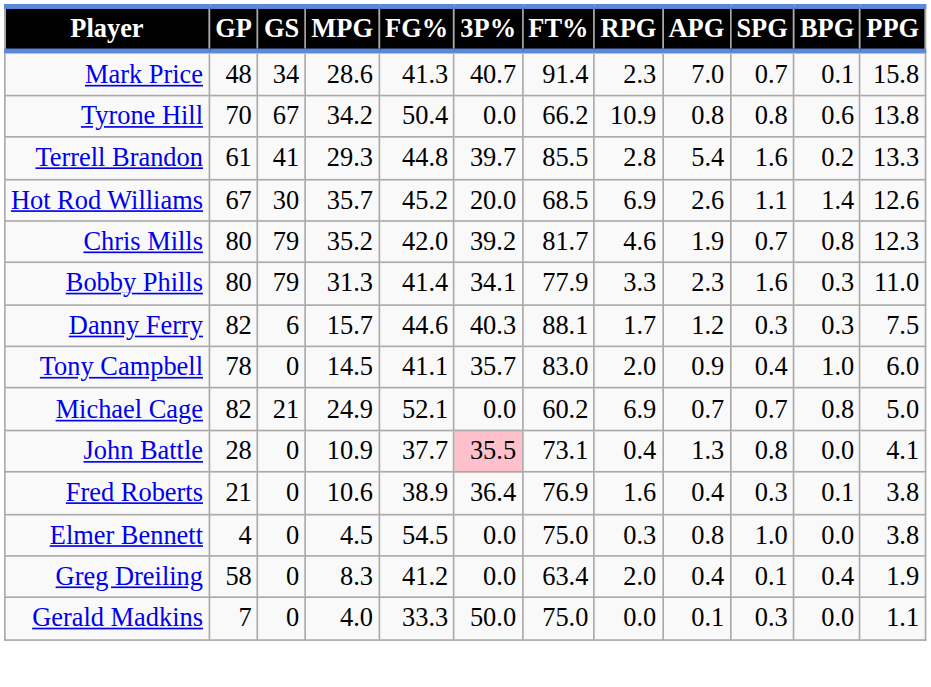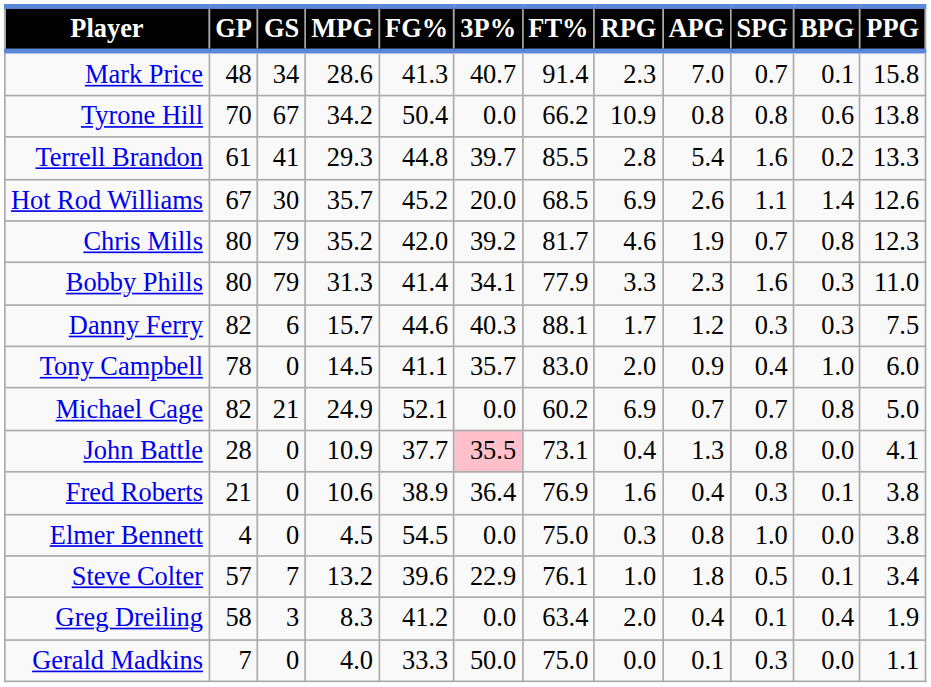 <table class="wikitable sortable" style="text-align:right;">
 <tr>
 <th style="background:#010101; color:#FFFFFF; border-top:#5C88DA 3px solid; border-bottom:#5C88DA 3px solid;">Player</th>
 <th style="background:#010101; color:#FFFFFF; border-top:#5C88DA 3px solid; border-bottom:#5C88DA 3px solid;">GP</th>
 <th style="background:#010101; color:#FFFFFF; border-top:#5C88DA 3px solid; border-bottom:#5C88DA 3px solid;">GS</th>
 <th style="background:#010101; color:#FFFFFF; border-top:#5C88DA 3px solid; border-bottom:#5C88DA 3px solid;">MPG</th>
 <th style="background:#010101; color:#FFFFFF; border-top:#5C88DA 3px solid; border-bottom:#5C88DA 3px solid;">FG%</th>
 <th style="background:#010101; color:#FFFFFF; border-top:#5C88DA 3px solid; border-bottom:#5C88DA 3px solid;">3P%</th>
 <th style="background:#010101; color:#FFFFFF; border-top:#5C88DA 3px solid; border-bottom:#5C88DA 3px solid;">FT%</th>
 <th style="background:#010101; color:#FFFFFF; border-top:#5C88DA 3px solid; border-bottom:#5C88DA 3px solid;">RPG</th>
 <th style="background:#010101; color:#FFFFFF; border-top:#5C88DA 3px solid; border-bottom:#5C88DA 3px solid;">APG</th>
 <th style="background:#010101; color:#FFFFFF; border-top:#5C88DA 3px solid; border-bottom:#5C88DA 3px solid;">SPG</th>
 <th style="background:#010101; color:#FFFFFF; border-top:#5C88DA 3px solid; border-bottom:#5C88DA 3px solid;">BPG</th>
 <th style="background:#010101; color:#FFFFFF; border-top:#5C88DA 3px solid; border-bottom:#5C88DA 3px solid;">PPG</th>
 </tr>
 <tr>
 <td><a href='#'>Mark Price</a></td>
 <td>48</td>
 <td>34</td>
 <td>28.6</td>
 <td>41.3</td>
 <td>40.7</td>
 <td>91.4</td>
 <td>2.3</td>
 <td>7.0</td>
 <td>0.7</td>
 <td>0.1</td>
 <td>15.8</td>
 </tr>
 <tr>
 <td><a href='#'>Tyrone Hill</a></td>
 <td>70</td>
 <td>67</td>
 <td>34.2</td>
 <td>50.4</td>
 <td>0.0</td>
 <td>66.2</td>
 <td>10.9</td>
 <td>0.8</td>
 <td>0.8</td>
 <td>0.6</td>
 <td>13.8</td>
 </tr>
 <tr>
 <td><a href='#'>Terrell Brandon</a></td>
 <td>61</td>
 <td>41</td>
 <td>29.3</td>
 <td>44.8</td>
 <td>39.7</td>
 <td>85.5</td>
 <td>2.8</td>
 <td>5.4</td>
 <td>1.6</td>
 <td>0.2</td>
 <td>13.3</td>
 </tr>
 <tr>
 <td><a href='#'>Hot Rod Williams</a></td>
 <td>67</td>
 <td>30</td>
 <td>35.7</td>
 <td>45.2</td>
 <td>20.0</td>
 <td>68.5</td>
 <td>6.9</td>
 <td>2.6</td>
 <td>1.1</td>
 <td>1.4</td>
 <td>12.6</td>
 </tr>
 <tr>
 <td><a href='#'>Chris Mills</a></td>
 <td>80</td>
 <td>79</td>
 <td>35.2</td>
 <td>42.0</td>
 <td>39.2</td>
 <td>81.7</td>
 <td>4.6</td>
 <td>1.9</td>
 <td>0.7</td>
 <td>0.8</td>
 <td>12.3</td>
 </tr>
 <tr>
 <td><a href='#'>Bobby Phills</a></td>
 <td>80</td>
 <td>79</td>
 <td>31.3</td>
 <td>41.4</td>
 <td>34.1</td>
 <td>77.9</td>
 <td>3.3</td>
 <td>2.3</td>
 <td>1.6</td>
 <td>0.3</td>
 <td>11.0</td>
 </tr>
 <tr>
 <td><a href='#'>Danny Ferry</a></td>
 <td>82</td>
 <td>6</td>
 <td>15.7</td>
 <td>44.6</td>
 <td>40.3</td>
 <td>88.1</td>
 <td>1.7</td>
 <td>1.2</td>
 <td>0.3</td>
 <td>0.3</td>
 <td>7.5</td>
 </tr>
 <tr>
 <td><a href='#'>Tony Campbell</a></td>
 <td>78</td>
 <td>0</td>
 <td>14.5</td>
 <td>41.1</td>
 <td>35.7</td>
 <td>83.0</td>
 <td>2.0</td>
 <td>0.9</td>
 <td>0.4</td>
 <td>1.0</td>
 <td>6.0</td>
 </tr>
 <tr>
 <td><a href='#'>Michael Cage</a></td>
 <td>82</td>
 <td>21</td>
 <td>24.9</td>
 <td>52.1</td>
 <td>0.0</td>
 <td>60.2</td>
 <td>6.9</td>
 <td>0.7</td>
 <td>0.7</td>
 <td>0.8</td>
 <td>5.0</td>
 </tr>
 <tr>
 <td><a href='#'>John Battle</a></td>
 <td>28</td>
 <td>0</td>
 <td>10.9</td>
 <td>37.7</td>
 <td style="background: pink;">35.5</td>
 <td>73.1</td>
 <td>0.4</td>
 <td>1.3</td>
 <td>0.8</td>
 <td>0.0</td>
 <td>4.1</td>
 </tr>
 <tr>
 <td><a href='#'>Fred Roberts</a></td>
 <td>21</td>
 <td>0</td>
 <td>10.6</td>
 <td>38.9</td>
 <td>36.4</td>
 <td>76.9</td>
 <td>1.6</td>
 <td>0.4</td>
 <td>0.3</td>
 <td>0.1</td>
 <td>3.8</td>
 </tr>
 <tr>
 <td><a href='#'>Elmer Bennett</a></td>
 <td>4</td>
 <td>0</td>
 <td>4.5</td>
 <td>54.5</td>
 <td>0.0</td>
 <td>75.0</td>
 <td>0.3</td>
 <td>0.8</td>
 <td>1.0</td>
 <td>0.0</td>
 <td>3.8</td>
 </tr>
 <tr>
+<td><a href='#'>Steve Colter</a></td>
+<td>57</td>
+<td>7</td>
+<td>13.2</td>
+<td>39.6</td>
+<td>22.9</td>
+<td>76.1</td>
+<td>1.0</td>
+<td>1.8</td>
+<td>0.5</td>
+<td>0.1</td>
+<td>3.4</td>
+</tr>
+<tr>
 <td><a href='#'>Greg Dreiling</a></td>
 <td>58</td>
-<td>0</td>
+<td>3</td>
 <td>8.3</td>
 <td>41.2</td>
 <td>0.0</td>
 <td>63.4</td>
 <td>2.0</td>
 <td>0.4</td>
 <td>0.1</td>
 <td>0.4</td>
 <td>1.9</td>
 </tr>
 <tr>
 <td><a href='#'>Gerald Madkins</a></td>
 <td>7</td>
 <td>0</td>
 <td>4.0</td>
 <td>33.3</td>
 <td>50.0</td>
 <td>75.0</td>
 <td>0.0</td>
 <td>0.1</td>
 <td>0.3</td>
 <td>0.0</td>
 <td>1.1</td>
 </tr>
 </table>
